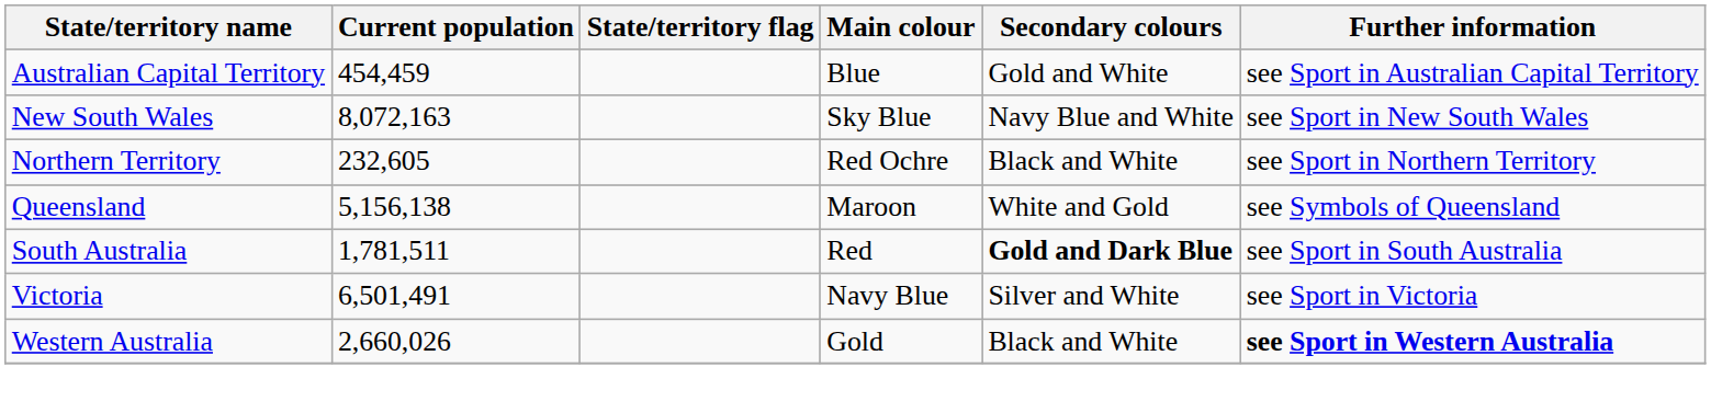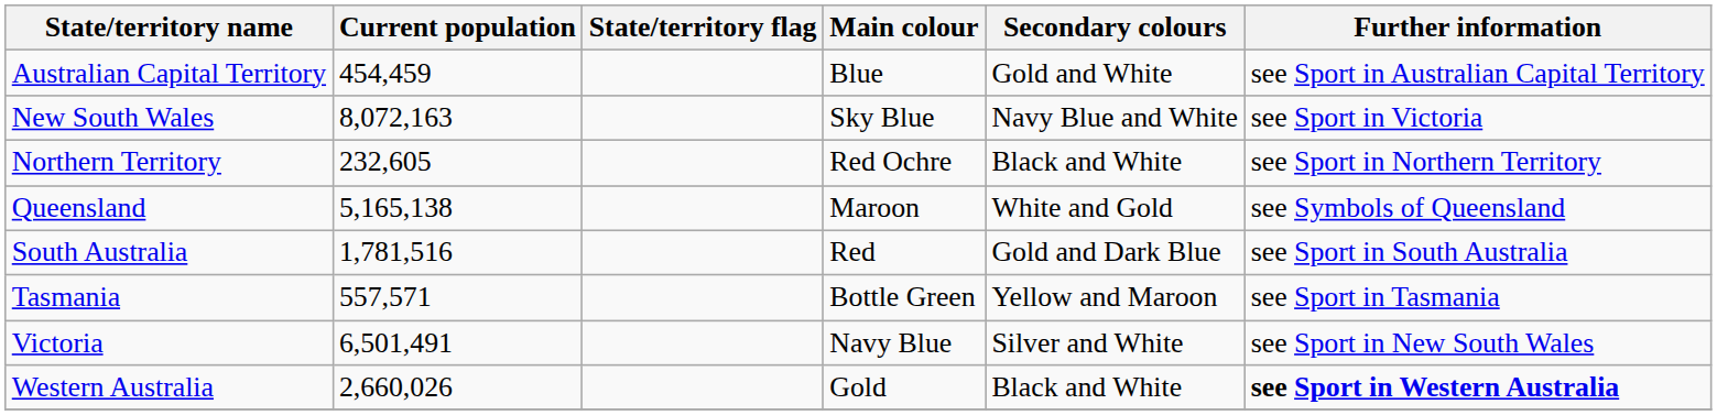 <table class="wikitable">
 <tr>
 <th>State/territory name</th>
 <th>Current population</th>
 <th>State/territory flag</th>
 <th>Main colour</th>
 <th>Secondary colours</th>
 <th>Further information</th>
 </tr>
 <tr>
 <td><a href='#'>Australian Capital Territory</a></td>
 <td>454,459</td>
 <td></td>
 <td> Blue</td>
 <td>  Gold and White</td>
 <td>see <a href='#'>Sport in Australian Capital Territory</a></td>
 </tr>
 <tr>
 <td><a href='#'>New South Wales</a></td>
 <td>8,072,163</td>
 <td></td>
 <td> Sky Blue</td>
 <td>  Navy Blue and White</td>
-<td>see <a href='#'>Sport in New South Wales</a></td>
+<td>see <a href='#'>Sport in Victoria</a></td>
 </tr>
 <tr>
 <td><a href='#'>Northern Territory</a></td>
 <td>232,605</td>
 <td></td>
 <td> Red Ochre</td>
 <td>   Black and White</td>
 <td>see <a href='#'>Sport in Northern Territory</a></td>
 </tr>
 <tr>
 <td><a href='#'>Queensland</a></td>
-<td>5,156,138</td>
+<td>5,165,138</td>
 <td></td>
 <td> Maroon</td>
 <td>  White and Gold</td>
 <td>see <a href='#'>Symbols of Queensland</a></td>
 </tr>
 <tr>
 <td><a href='#'>South Australia</a></td>
-<td>1,781,511</td>
+<td>1,781,516</td>
 <td></td>
 <td> Red</td>
-<td><strong>  Gold and Dark Blue</strong></td>
+<td>  Gold and Dark Blue</td>
 <td>see <a href='#'>Sport in South Australia</a></td>
+</tr>
+<tr>
+<td><a href='#'>Tasmania</a></td>
+<td>557,571</td>
+<td></td>
+<td> Bottle Green</td>
+<td>  Yellow and Maroon</td>
+<td>see <a href='#'>Sport in Tasmania</a></td>
 </tr>
 <tr>
 <td><a href='#'>Victoria</a></td>
 <td>6,501,491</td>
 <td></td>
 <td> Navy Blue</td>
 <td>  Silver and White</td>
-<td>see <a href='#'>Sport in Victoria</a></td>
+<td>see <a href='#'>Sport in New South Wales</a></td>
 </tr>
 <tr>
 <td><a href='#'>Western Australia</a></td>
 <td>2,660,026</td>
 <td></td>
 <td> Gold</td>
 <td>  Black and White</td>
 <td><strong>see <a href='#'>Sport in Western Australia</a></strong></td>
 </tr>
 <tr>
 </tr>
 </table>
